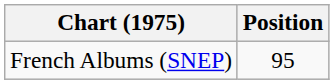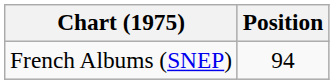 <table class="wikitable sortable plainrowheaders">
 <tr>
 <th>Chart (1975)</th>
 <th>Position</th>
 </tr>
 <tr>
 <td>French Albums (<a href='#'>SNEP</a>)</td>
-<td align="center">95</td>
+<td align="center">94</td>
 </tr>
 </table>
